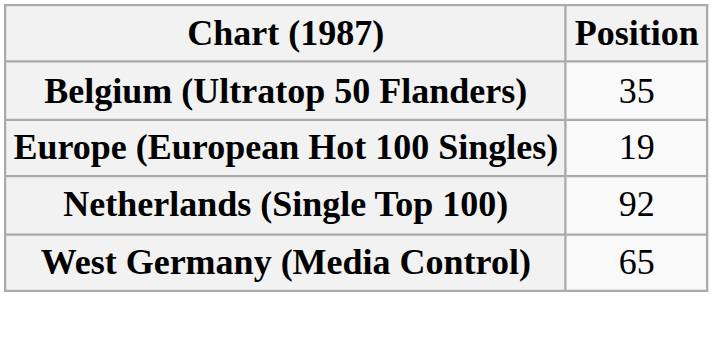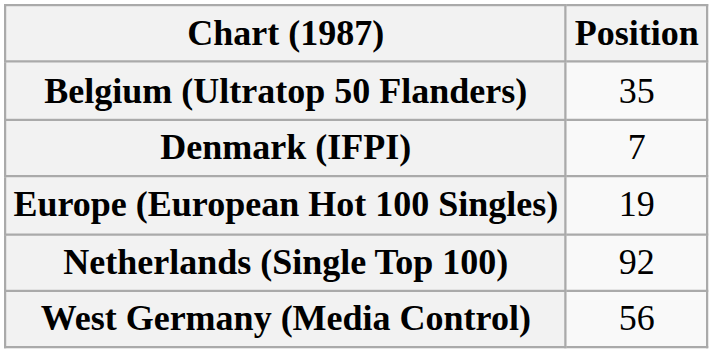 <table class="wikitable sortable plainrowheaders" style="text-align:center">
 <tr>
 <th scope="col">Chart (1987)</th>
 <th scope="col">Position</th>
 </tr>
 <tr>
 <th scope="row">Belgium (Ultratop 50 Flanders)</th>
 <td>35</td>
+</tr>
+<tr>
+<th scope="row">Denmark (IFPI)</th>
+<td>7</td>
 </tr>
 <tr>
 <th scope="row">Europe (European Hot 100 Singles)</th>
 <td>19</td>
 </tr>
 <tr>
 <th scope="row">Netherlands (Single Top 100)</th>
 <td>92</td>
 </tr>
 <tr>
 <th scope="row">West Germany (Media Control)</th>
-<td>65</td>
+<td>56</td>
 </tr>
 </table>
